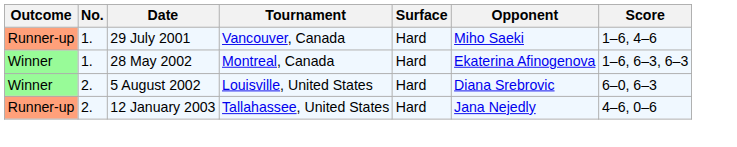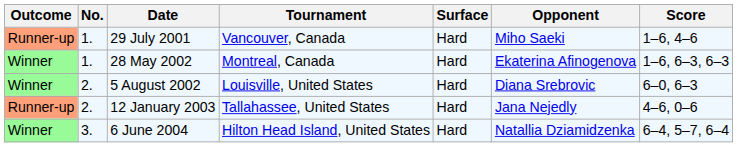 <table class="sortable wikitable" style=font-size:97%>
 <tr>
 <th>Outcome</th>
 <th>No.</th>
 <th>Date</th>
 <th>Tournament</th>
 <th>Surface</th>
 <th>Opponent</th>
 <th>Score</th>
 </tr>
 <tr bgcolor="#f0f8ff">
 <td bgcolor="FFA07A">Runner-up</td>
 <td>1.</td>
 <td>29 July 2001</td>
 <td><a href='#'>Vancouver</a>, Canada</td>
 <td>Hard</td>
 <td> <a href='#'>Miho Saeki</a></td>
 <td>1–6, 4–6</td>
 </tr>
 <tr style="background:#f0f8ff;">
 <td style="background:#98fb98;">Winner</td>
 <td>1.</td>
 <td>28 May 2002</td>
 <td><a href='#'>Montreal</a>, Canada</td>
 <td>Hard</td>
 <td> <a href='#'>Ekaterina Afinogenova</a></td>
 <td>1–6, 6–3, 6–3</td>
 </tr>
 <tr style="background:#f0f8ff;">
 <td style="background:#98fb98;">Winner</td>
 <td>2.</td>
 <td>5 August 2002</td>
 <td><a href='#'>Louisville</a>, United States</td>
 <td>Hard</td>
 <td> <a href='#'>Diana Srebrovic</a></td>
 <td>6–0, 6–3</td>
 </tr>
 <tr bgcolor="#f0f8ff">
 <td bgcolor="FFA07A">Runner-up</td>
 <td>2.</td>
 <td>12 January 2003</td>
 <td><a href='#'>Tallahassee</a>, United States</td>
 <td>Hard</td>
 <td> <a href='#'>Jana Nejedly</a></td>
 <td>4–6, 0–6</td>
 </tr>
+<tr style="background:#f0f8ff;">
+<td style="background:#98fb98;">Winner</td>
+<td>3.</td>
+<td>6 June 2004</td>
+<td><a href='#'>Hilton Head Island</a>, United States</td>
+<td>Hard</td>
+<td> <a href='#'>Natallia Dziamidzenka</a></td>
+<td>6–4, 5–7, 6–4</td>
+</tr>
 </table>
